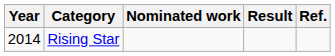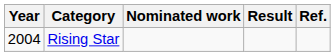 <table class="wikitable">
 <tr>
 <th>Year</th>
 <th>Category</th>
 <th>Nominated work</th>
 <th>Result</th>
 <th>Ref.</th>
 </tr>
 <tr>
-<td>2014</td>
+<td>2004</td>
 <td><a href='#'>Rising Star</a></td>
 <td></td>
 <td></td>
 <td></td>
 </tr>
 </table>
